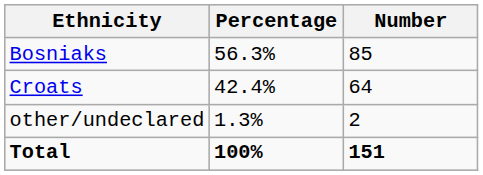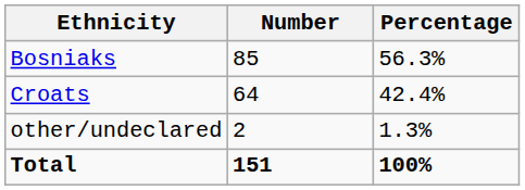 <table class="wikitable">
 <tr>
 <th width="100px">Ethnicity</th>
+<th width="80px">Number</th>
 <th width="80px">Percentage</th>
-<th width="80px">Number</th>
 </tr>
 <tr>
 <td><a href='#'>Bosniaks</a></td>
+<td>85</td>
 <td>56.3%</td>
-<td>85</td>
 </tr>
 <tr>
 <td><a href='#'>Croats</a></td>
+<td>64</td>
 <td>42.4%</td>
-<td>64</td>
 </tr>
 <tr>
 <td>other/undeclared</td>
+<td>2</td>
 <td>1.3%</td>
-<td>2</td>
 </tr>
 <tr>
 <td><strong>Total</strong></td>
+<td><strong>151</strong></td>
 <td><strong>100%</strong></td>
-<td><strong>151</strong></td>
 </tr>
 </table>
